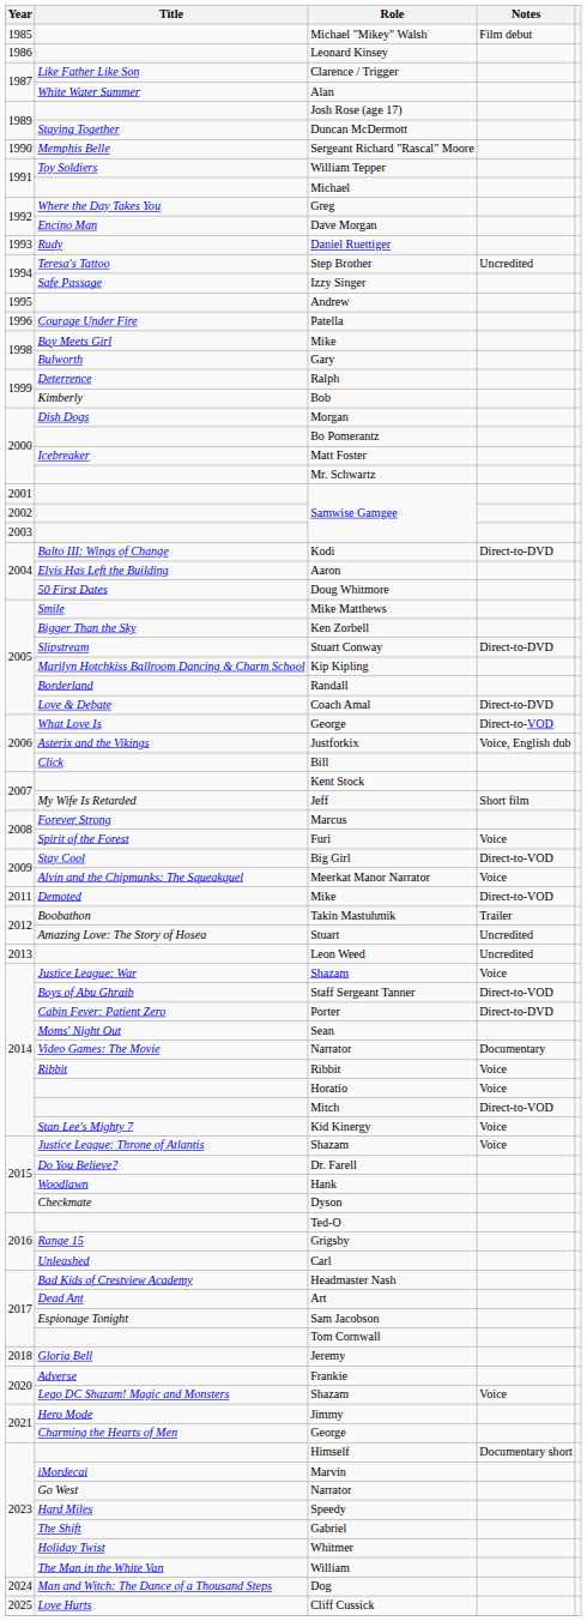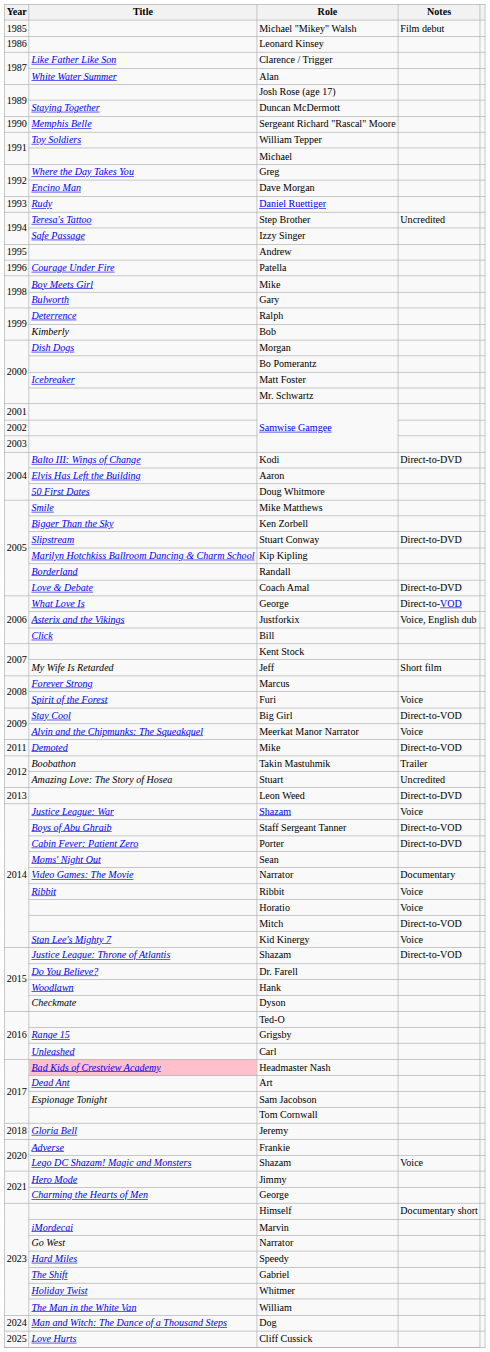 <table class="wikitable sortable plainrowheaders">
 <tr>
 <th scope="col">Year</th>
 <th scope="col">Title</th>
 <th scope="col">Role</th>
 <th scope="col">Notes</th>
 <th scope="col" class="unsortable"></th>
 </tr>
 <tr>
 <td>1985</td>
 <td><em></em></td>
 <td>Michael "Mikey" Walsh</td>
 <td>Film debut</td>
 <td></td>
 </tr>
 <tr>
 <td>1986</td>
 <td><em></em></td>
 <td>Leonard Kinsey</td>
 <td></td>
 <td></td>
 </tr>
 <tr>
 <td rowspan="2">1987</td>
 <td><em><a href='#'>Like Father Like Son</a></em></td>
 <td>Clarence / Trigger</td>
 <td></td>
 <td></td>
 </tr>
 <tr>
 <td><em><a href='#'>White Water Summer</a></em></td>
 <td>Alan</td>
 <td></td>
 <td></td>
 </tr>
 <tr>
 <td rowspan="2">1989</td>
 <td><em></em></td>
 <td>Josh Rose (age 17)</td>
 <td></td>
 <td></td>
 </tr>
 <tr>
 <td><em><a href='#'>Staying Together</a></em></td>
 <td>Duncan McDermott</td>
 <td></td>
 <td></td>
 </tr>
 <tr>
 <td>1990</td>
 <td><em><a href='#'>Memphis Belle</a></em></td>
 <td>Sergeant Richard "Rascal" Moore</td>
 <td></td>
 <td></td>
 </tr>
 <tr>
 <td rowspan="2">1991</td>
 <td><em><a href='#'>Toy Soldiers</a></em></td>
 <td>William Tepper</td>
 <td></td>
 <td></td>
 </tr>
 <tr>
 <td><em></em></td>
 <td>Michael</td>
 <td></td>
 <td></td>
 </tr>
 <tr>
 <td rowspan="2">1992</td>
 <td><em><a href='#'>Where the Day Takes You</a></em></td>
 <td>Greg</td>
 <td></td>
 <td></td>
 </tr>
 <tr>
 <td><em><a href='#'>Encino Man</a></em></td>
 <td>Dave Morgan</td>
 <td></td>
 <td></td>
 </tr>
 <tr>
 <td>1993</td>
 <td><em><a href='#'>Rudy</a></em></td>
 <td><a href='#'>Daniel Ruettiger</a></td>
 <td></td>
 <td></td>
 </tr>
 <tr>
 <td rowspan="2">1994</td>
 <td><em><a href='#'>Teresa's Tattoo</a></em></td>
 <td>Step Brother</td>
 <td>Uncredited</td>
 <td></td>
 </tr>
 <tr>
 <td><em><a href='#'>Safe Passage</a></em></td>
 <td>Izzy Singer</td>
 <td></td>
 <td></td>
 </tr>
 <tr>
 <td>1995</td>
 <td><em></em></td>
 <td>Andrew</td>
 <td></td>
 <td></td>
 </tr>
 <tr>
 <td>1996</td>
 <td><em><a href='#'>Courage Under Fire</a></em></td>
 <td>Patella</td>
 <td></td>
 <td></td>
 </tr>
 <tr>
 <td rowspan="2">1998</td>
 <td><em><a href='#'>Boy Meets Girl</a></em></td>
 <td>Mike</td>
 <td></td>
 <td></td>
 </tr>
 <tr>
 <td><em><a href='#'>Bulworth</a></em></td>
 <td>Gary</td>
 <td></td>
 <td></td>
 </tr>
 <tr>
 <td rowspan="2">1999</td>
 <td><em><a href='#'>Deterrence</a></em></td>
 <td>Ralph</td>
 <td></td>
 <td></td>
 </tr>
 <tr>
 <td><em>Kimberly</em></td>
 <td>Bob</td>
 <td></td>
 <td></td>
 </tr>
 <tr>
 <td rowspan="4">2000</td>
 <td><em><a href='#'>Dish Dogs</a></em></td>
 <td>Morgan</td>
 <td></td>
 <td></td>
 </tr>
 <tr>
 <td><em></em></td>
 <td>Bo Pomerantz</td>
 <td></td>
 <td></td>
 </tr>
 <tr>
 <td><em><a href='#'>Icebreaker</a></em></td>
 <td>Matt Foster</td>
 <td></td>
 <td></td>
 </tr>
 <tr>
 <td><em></em></td>
 <td>Mr. Schwartz</td>
 <td></td>
 <td></td>
 </tr>
 <tr>
 <td>2001</td>
 <td><em></em></td>
 <td rowspan="3"><a href='#'>Samwise Gamgee</a></td>
 <td></td>
 <td></td>
 </tr>
 <tr>
 <td>2002</td>
 <td><em></em></td>
 <td></td>
 <td></td>
 </tr>
 <tr>
 <td>2003</td>
 <td><em></em></td>
 <td></td>
 <td></td>
 </tr>
 <tr>
 <td rowspan="3">2004</td>
 <td><em><a href='#'>Balto III: Wings of Change</a></em></td>
 <td>Kodi</td>
 <td>Direct-to-DVD</td>
 <td></td>
 </tr>
 <tr>
 <td><em><a href='#'>Elvis Has Left the Building</a></em></td>
 <td>Aaron</td>
 <td></td>
 <td></td>
 </tr>
 <tr>
 <td><em><a href='#'>50 First Dates</a></em></td>
 <td>Doug Whitmore</td>
 <td></td>
 <td></td>
 </tr>
 <tr>
 <td rowspan="6">2005</td>
 <td><em><a href='#'>Smile</a></em></td>
 <td>Mike Matthews</td>
 <td></td>
 <td></td>
 </tr>
 <tr>
 <td><em><a href='#'>Bigger Than the Sky</a></em></td>
 <td>Ken Zorbell</td>
 <td></td>
 <td></td>
 </tr>
 <tr>
 <td><em><a href='#'>Slipstream</a></em></td>
 <td>Stuart Conway</td>
 <td>Direct-to-DVD</td>
 <td></td>
 </tr>
 <tr>
 <td><em><a href='#'>Marilyn Hotchkiss Ballroom Dancing & Charm School</a></em></td>
 <td>Kip Kipling</td>
 <td></td>
 <td></td>
 </tr>
 <tr>
 <td><em><a href='#'>Borderland</a></em></td>
 <td>Randall</td>
 <td></td>
 <td></td>
 </tr>
 <tr>
 <td><em><a href='#'>Love & Debate</a></em></td>
 <td>Coach Amal</td>
 <td>Direct-to-DVD</td>
 <td></td>
 </tr>
 <tr>
 <td rowspan="3">2006</td>
 <td><em><a href='#'>What Love Is</a></em></td>
 <td>George</td>
 <td>Direct-to-<a href='#'>VOD</a></td>
 <td></td>
 </tr>
 <tr>
 <td><em><a href='#'>Asterix and the Vikings</a></em></td>
 <td>Justforkix</td>
 <td>Voice, English dub</td>
 <td></td>
 </tr>
 <tr>
 <td><em><a href='#'>Click</a></em></td>
 <td>Bill</td>
 <td></td>
 <td></td>
 </tr>
 <tr>
 <td rowspan="2">2007</td>
 <td><em></em></td>
 <td>Kent Stock</td>
 <td></td>
 <td></td>
 </tr>
 <tr>
 <td><em>My Wife Is Retarded</em></td>
 <td>Jeff</td>
 <td>Short film</td>
 <td></td>
 </tr>
 <tr>
 <td rowspan="2">2008</td>
 <td><em><a href='#'>Forever Strong</a></em></td>
 <td>Marcus</td>
 <td></td>
 <td></td>
 </tr>
 <tr>
 <td><em><a href='#'>Spirit of the Forest</a></em></td>
 <td>Furi</td>
 <td>Voice</td>
 <td></td>
 </tr>
 <tr>
 <td rowspan="2">2009</td>
 <td><em><a href='#'>Stay Cool</a></em></td>
 <td>Big Girl</td>
 <td>Direct-to-VOD</td>
 <td></td>
 </tr>
 <tr>
 <td><em><a href='#'>Alvin and the Chipmunks: The Squeakquel</a></em></td>
 <td>Meerkat Manor Narrator</td>
 <td>Voice</td>
 <td></td>
 </tr>
 <tr>
 <td>2011</td>
 <td><em><a href='#'>Demoted</a></em></td>
 <td>Mike</td>
 <td>Direct-to-VOD</td>
 <td></td>
 </tr>
 <tr>
 <td rowspan="2">2012</td>
 <td><em>Boobathon</em></td>
 <td>Takin Mastuhmik</td>
 <td>Trailer</td>
 <td style="text-align:center;"></td>
 </tr>
 <tr>
 <td><em>Amazing Love: The Story of Hosea</em></td>
 <td>Stuart</td>
 <td>Uncredited</td>
 <td></td>
 </tr>
 <tr>
 <td>2013</td>
 <td><em></em></td>
 <td>Leon Weed</td>
-<td>Uncredited</td>
+<td>Direct-to-DVD</td>
 <td></td>
 </tr>
 <tr>
 <td rowspan="9">2014</td>
 <td><em><a href='#'>Justice League: War</a></em></td>
 <td><a href='#'>Shazam</a></td>
 <td>Voice</td>
 <td></td>
 </tr>
 <tr>
 <td><em><a href='#'>Boys of Abu Ghraib</a></em></td>
 <td>Staff Sergeant Tanner</td>
 <td>Direct-to-VOD</td>
 <td></td>
 </tr>
 <tr>
 <td><em><a href='#'>Cabin Fever: Patient Zero</a></em></td>
 <td>Porter</td>
 <td>Direct-to-DVD</td>
 <td style="text-align:center;"></td>
 </tr>
 <tr>
 <td><em><a href='#'>Moms' Night Out</a></em></td>
 <td>Sean</td>
 <td></td>
 <td style="text-align:center;"></td>
 </tr>
 <tr>
 <td><em><a href='#'>Video Games: The Movie</a></em></td>
 <td>Narrator</td>
 <td>Documentary</td>
 <td></td>
 </tr>
 <tr>
 <td><em><a href='#'>Ribbit</a></em></td>
 <td>Ribbit</td>
 <td>Voice</td>
 <td></td>
 </tr>
 <tr>
 <td><em></em></td>
 <td>Horatio</td>
 <td>Voice</td>
 <td></td>
 </tr>
 <tr>
 <td><em></em></td>
 <td>Mitch</td>
 <td>Direct-to-VOD</td>
 <td></td>
 </tr>
 <tr>
 <td><em><a href='#'>Stan Lee's Mighty 7</a></em></td>
 <td>Kid Kinergy</td>
 <td>Voice</td>
 <td></td>
 </tr>
 <tr>
 <td rowspan="4">2015</td>
 <td><em><a href='#'>Justice League: Throne of Atlantis</a></em></td>
 <td>Shazam</td>
-<td>Voice</td>
+<td>Direct-to-VOD</td>
 <td></td>
 </tr>
 <tr>
 <td><em><a href='#'>Do You Believe?</a></em></td>
 <td>Dr. Farell</td>
 <td></td>
 <td></td>
 </tr>
 <tr>
 <td><em><a href='#'>Woodlawn</a></em></td>
 <td>Hank</td>
 <td></td>
 <td></td>
 </tr>
 <tr>
 <td><em>Checkmate</em></td>
 <td>Dyson</td>
 <td></td>
 <td></td>
 </tr>
 <tr>
 <td rowspan="3">2016</td>
 <td><em></em></td>
 <td>Ted-O</td>
 <td></td>
 <td></td>
 </tr>
 <tr>
 <td><em><a href='#'>Range 15</a></em></td>
 <td>Grigsby</td>
 <td></td>
 <td></td>
 </tr>
 <tr>
 <td><em><a href='#'>Unleashed</a></em></td>
 <td>Carl</td>
 <td></td>
 <td></td>
 </tr>
 <tr>
 <td rowspan="4">2017</td>
-<td><em><a href='#'>Bad Kids of Crestview Academy</a></em></td>
+<td style="background: pink;"><em><a href='#'>Bad Kids of Crestview Academy</a></em></td>
 <td>Headmaster Nash</td>
 <td></td>
 <td></td>
 </tr>
 <tr>
 <td><em><a href='#'>Dead Ant</a></em></td>
 <td>Art</td>
 <td></td>
 <td></td>
 </tr>
 <tr>
 <td><em>Espionage Tonight</em></td>
 <td>Sam Jacobson</td>
 <td></td>
 <td></td>
 </tr>
 <tr>
 <td><em></em></td>
 <td>Tom Cornwall</td>
 <td></td>
 <td></td>
 </tr>
 <tr>
 <td>2018</td>
 <td><em><a href='#'>Gloria Bell</a></em></td>
 <td>Jeremy</td>
 <td></td>
 <td></td>
 </tr>
 <tr>
 <td rowspan="2">2020</td>
 <td><em><a href='#'>Adverse</a></em></td>
 <td>Frankie</td>
 <td></td>
 <td></td>
 </tr>
 <tr>
 <td><em><a href='#'>Lego DC Shazam! Magic and Monsters</a></em></td>
 <td>Shazam</td>
 <td>Voice</td>
 <td></td>
 </tr>
 <tr>
 <td rowspan="2">2021</td>
 <td><em><a href='#'>Hero Mode</a></em></td>
 <td>Jimmy</td>
 <td></td>
 <td></td>
 </tr>
 <tr>
 <td><em><a href='#'>Charming the Hearts of Men</a></em></td>
 <td>George</td>
 <td></td>
 <td></td>
 </tr>
 <tr>
 <td rowspan="7">2023</td>
 <td><em></em></td>
 <td>Himself</td>
 <td>Documentary short</td>
 <td></td>
 </tr>
 <tr>
 <td><em><a href='#'>iMordecai</a></em></td>
 <td>Marvin</td>
 <td></td>
 <td></td>
 </tr>
 <tr>
 <td><em>Go West</em></td>
 <td>Narrator</td>
 <td></td>
 <td></td>
 </tr>
 <tr>
 <td><em><a href='#'>Hard Miles</a></em></td>
 <td>Speedy</td>
 <td></td>
 <td></td>
 </tr>
 <tr>
 <td><em><a href='#'>The Shift</a></em></td>
 <td>Gabriel</td>
 <td></td>
 <td></td>
 </tr>
 <tr>
 <td><em><a href='#'>Holiday Twist</a></em></td>
 <td>Whitmer</td>
 <td></td>
 <td></td>
 </tr>
 <tr>
 <td><em><a href='#'>The Man in the White Van</a></em></td>
 <td>William</td>
 <td></td>
 <td></td>
 </tr>
 <tr>
 <td>2024</td>
 <td><em><a href='#'>Man and Witch: The Dance of a Thousand Steps</a></em></td>
 <td>Dog</td>
 <td></td>
 <td></td>
 </tr>
 <tr>
 <td>2025</td>
 <td><em><a href='#'>Love Hurts</a></em></td>
 <td>Cliff Cussick</td>
 <td></td>
 </tr>
 <tr>
 </tr>
 </table>
